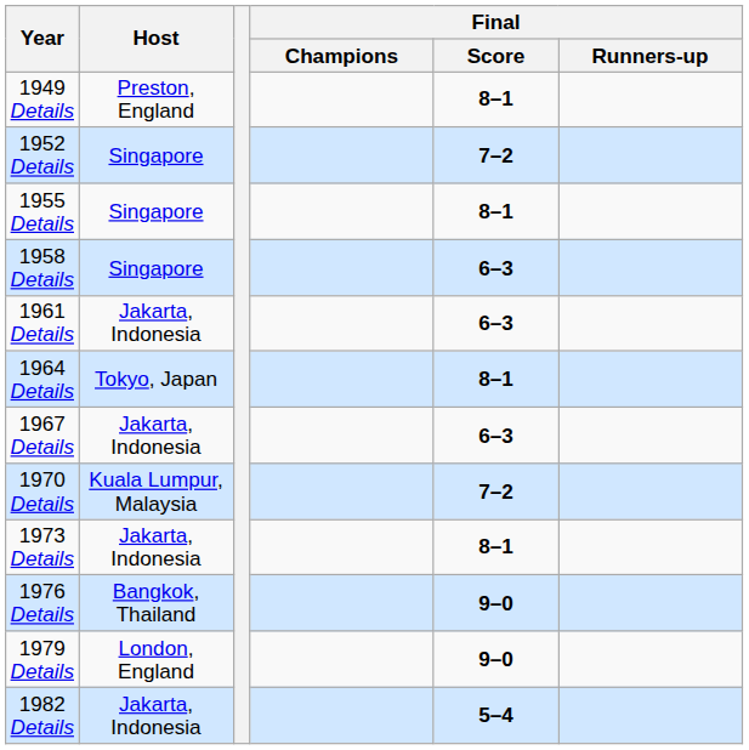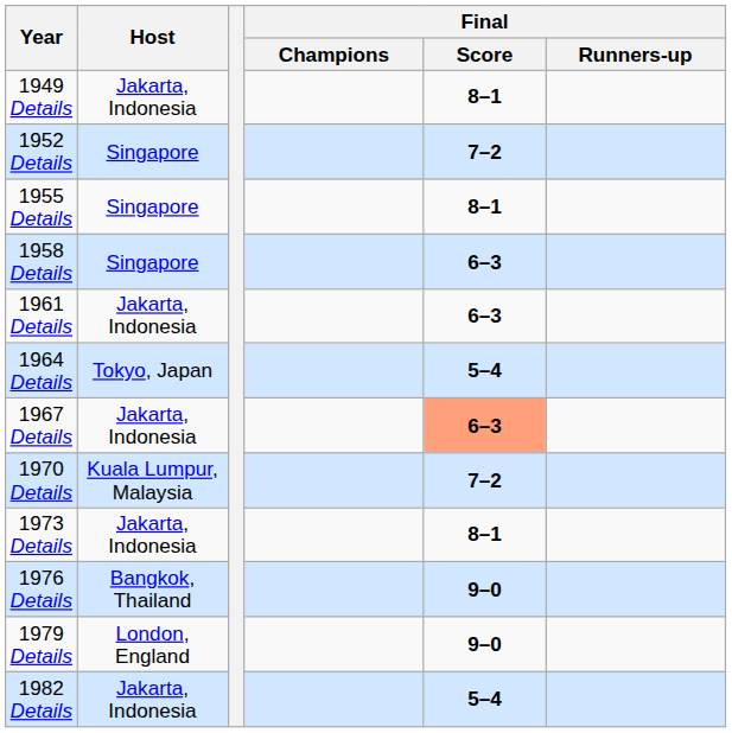 <table class=wikitable style="font-size:90%; text-align:center;"|->
 <tr>
 <th rowspan=2 width=40>Year</th>
 <th rowspan=2 width=100>Host</th>
 <th width=5 rowspan=14></th>
 <th colspan=3>Final</th>
 </tr>
 <tr>
 <th width=120>Champions</th>
 <th width=80>Score</th>
 <th width=120>Runners-up</th>
 </tr>
 <tr>
 <td>1949<br><em><a href='#'>Details</a></em></td>
-<td><a href='#'>Preston</a>, England</td>
+<td><a href='#'>Jakarta</a>, Indonesia</td>
 <td><strong></strong></td>
 <td><strong>8–1</strong></td>
 <td></td>
 </tr>
 <tr bgcolor=#D0E7FF>
 <td>1952<br><em><a href='#'>Details</a></em></td>
 <td><a href='#'>Singapore</a></td>
 <td><strong></strong></td>
 <td><strong>7–2</strong></td>
 <td></td>
 </tr>
 <tr>
 <td>1955<br><em><a href='#'>Details</a></em></td>
 <td><a href='#'>Singapore</a></td>
 <td><strong></strong></td>
 <td><strong>8–1</strong></td>
 <td></td>
 </tr>
 <tr bgcolor=#D0E7FF>
 <td>1958<br><em><a href='#'>Details</a></em></td>
 <td><a href='#'>Singapore</a></td>
 <td><strong></strong></td>
 <td><strong>6–3</strong></td>
 <td></td>
 </tr>
 <tr>
 <td>1961<br><em><a href='#'>Details</a></em></td>
 <td><a href='#'>Jakarta</a>, Indonesia</td>
 <td><strong></strong></td>
 <td><strong>6–3</strong></td>
 <td></td>
 </tr>
 <tr bgcolor=#D0E7FF>
 <td>1964<br><em><a href='#'>Details</a></em></td>
 <td><a href='#'>Tokyo</a>, Japan</td>
 <td><strong></strong></td>
-<td><strong>8–1</strong></td>
+<td><strong>5–4</strong></td>
 <td></td>
 </tr>
 <tr>
 <td>1967<br><em><a href='#'>Details</a></em></td>
 <td><a href='#'>Jakarta</a>, Indonesia</td>
 <td><strong></strong></td>
-<td><strong>6–3</strong></td>
+<td style="background: lightsalmon;"><strong>6–3</strong></td>
 <td></td>
 </tr>
 <tr bgcolor=#D0E7FF>
 <td>1970<br><em><a href='#'>Details</a></em></td>
 <td><a href='#'>Kuala Lumpur</a>, Malaysia</td>
 <td><strong></strong></td>
 <td><strong>7–2</strong></td>
 <td></td>
 </tr>
 <tr>
 <td>1973<br><em><a href='#'>Details</a></em></td>
 <td><a href='#'>Jakarta</a>, Indonesia</td>
 <td><strong></strong></td>
 <td><strong>8–1</strong></td>
 <td></td>
 </tr>
 <tr bgcolor=#D0E7FF>
 <td>1976<br><em><a href='#'>Details</a></em></td>
 <td><a href='#'>Bangkok</a>, Thailand</td>
 <td><strong></strong></td>
 <td><strong>9–0</strong></td>
 <td></td>
 </tr>
 <tr>
 <td>1979<br><em><a href='#'>Details</a></em></td>
 <td><a href='#'>London</a>, England</td>
 <td><strong></strong></td>
 <td><strong>9–0</strong></td>
 <td></td>
 </tr>
 <tr bgcolor=#D0E7FF>
 <td>1982<br><em><a href='#'>Details</a></em></td>
 <td><a href='#'>Jakarta</a>, Indonesia</td>
 <td><strong></strong></td>
 <td><strong>5–4</strong></td>
 <td></td>
 </tr>
 </table>
